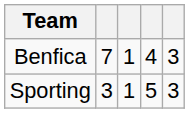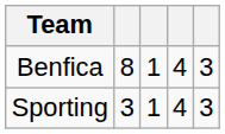 <table class=" wikitable" style="text-align:center">
 <tr>
 <th>Team</th>
 <th></th>
 <th></th>
 <th></th>
 <th></th>
 </tr>
 <tr>
 <td>Benfica</td>
-<td>7</td>
+<td>8</td>
 <td>1</td>
 <td>4</td>
 <td>3</td>
 </tr>
 <tr>
 <td>Sporting</td>
 <td>3</td>
 <td>1</td>
-<td>5</td>
+<td>4</td>
 <td>3</td>
 </tr>
 </table>
